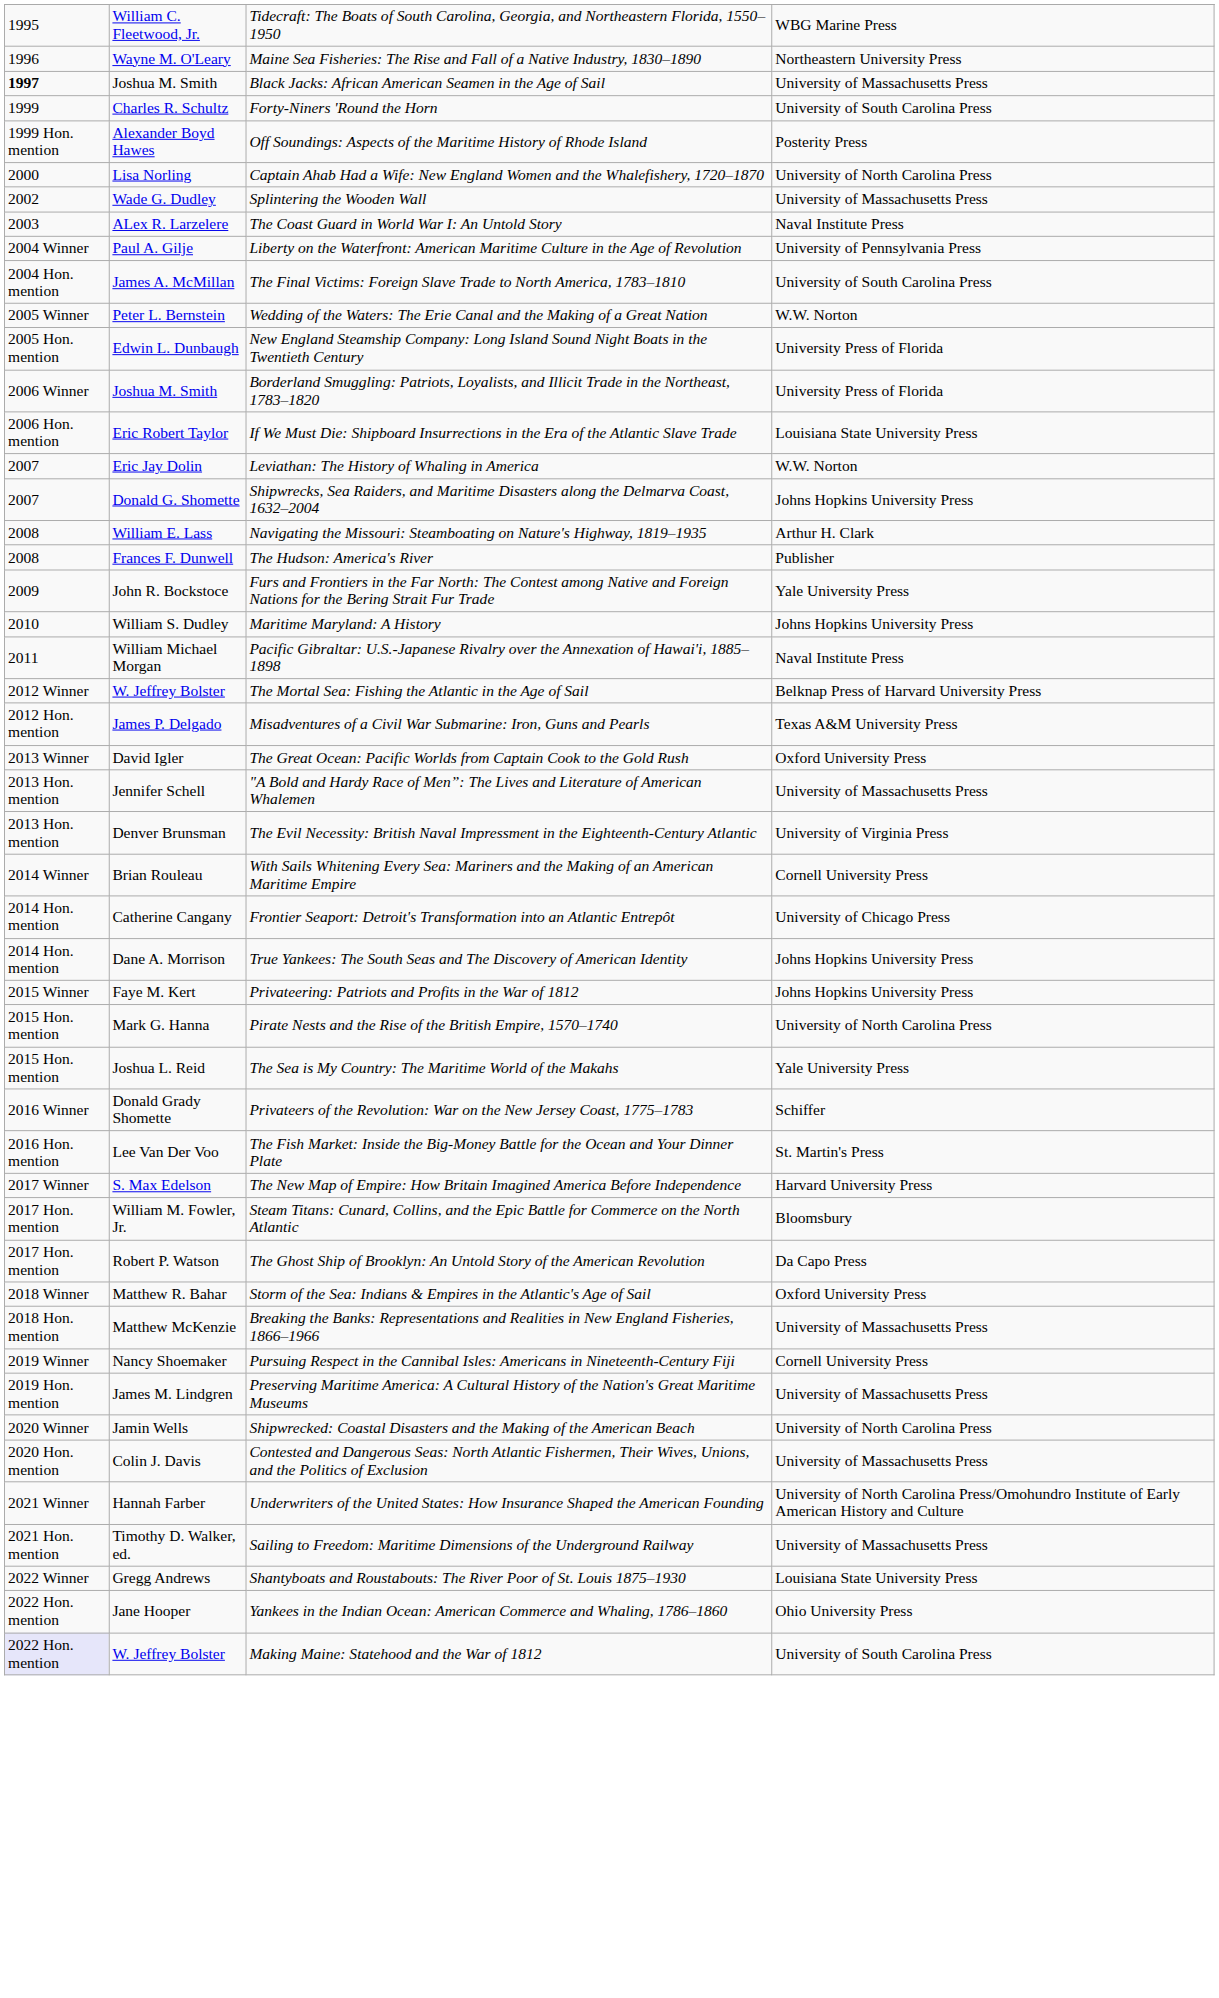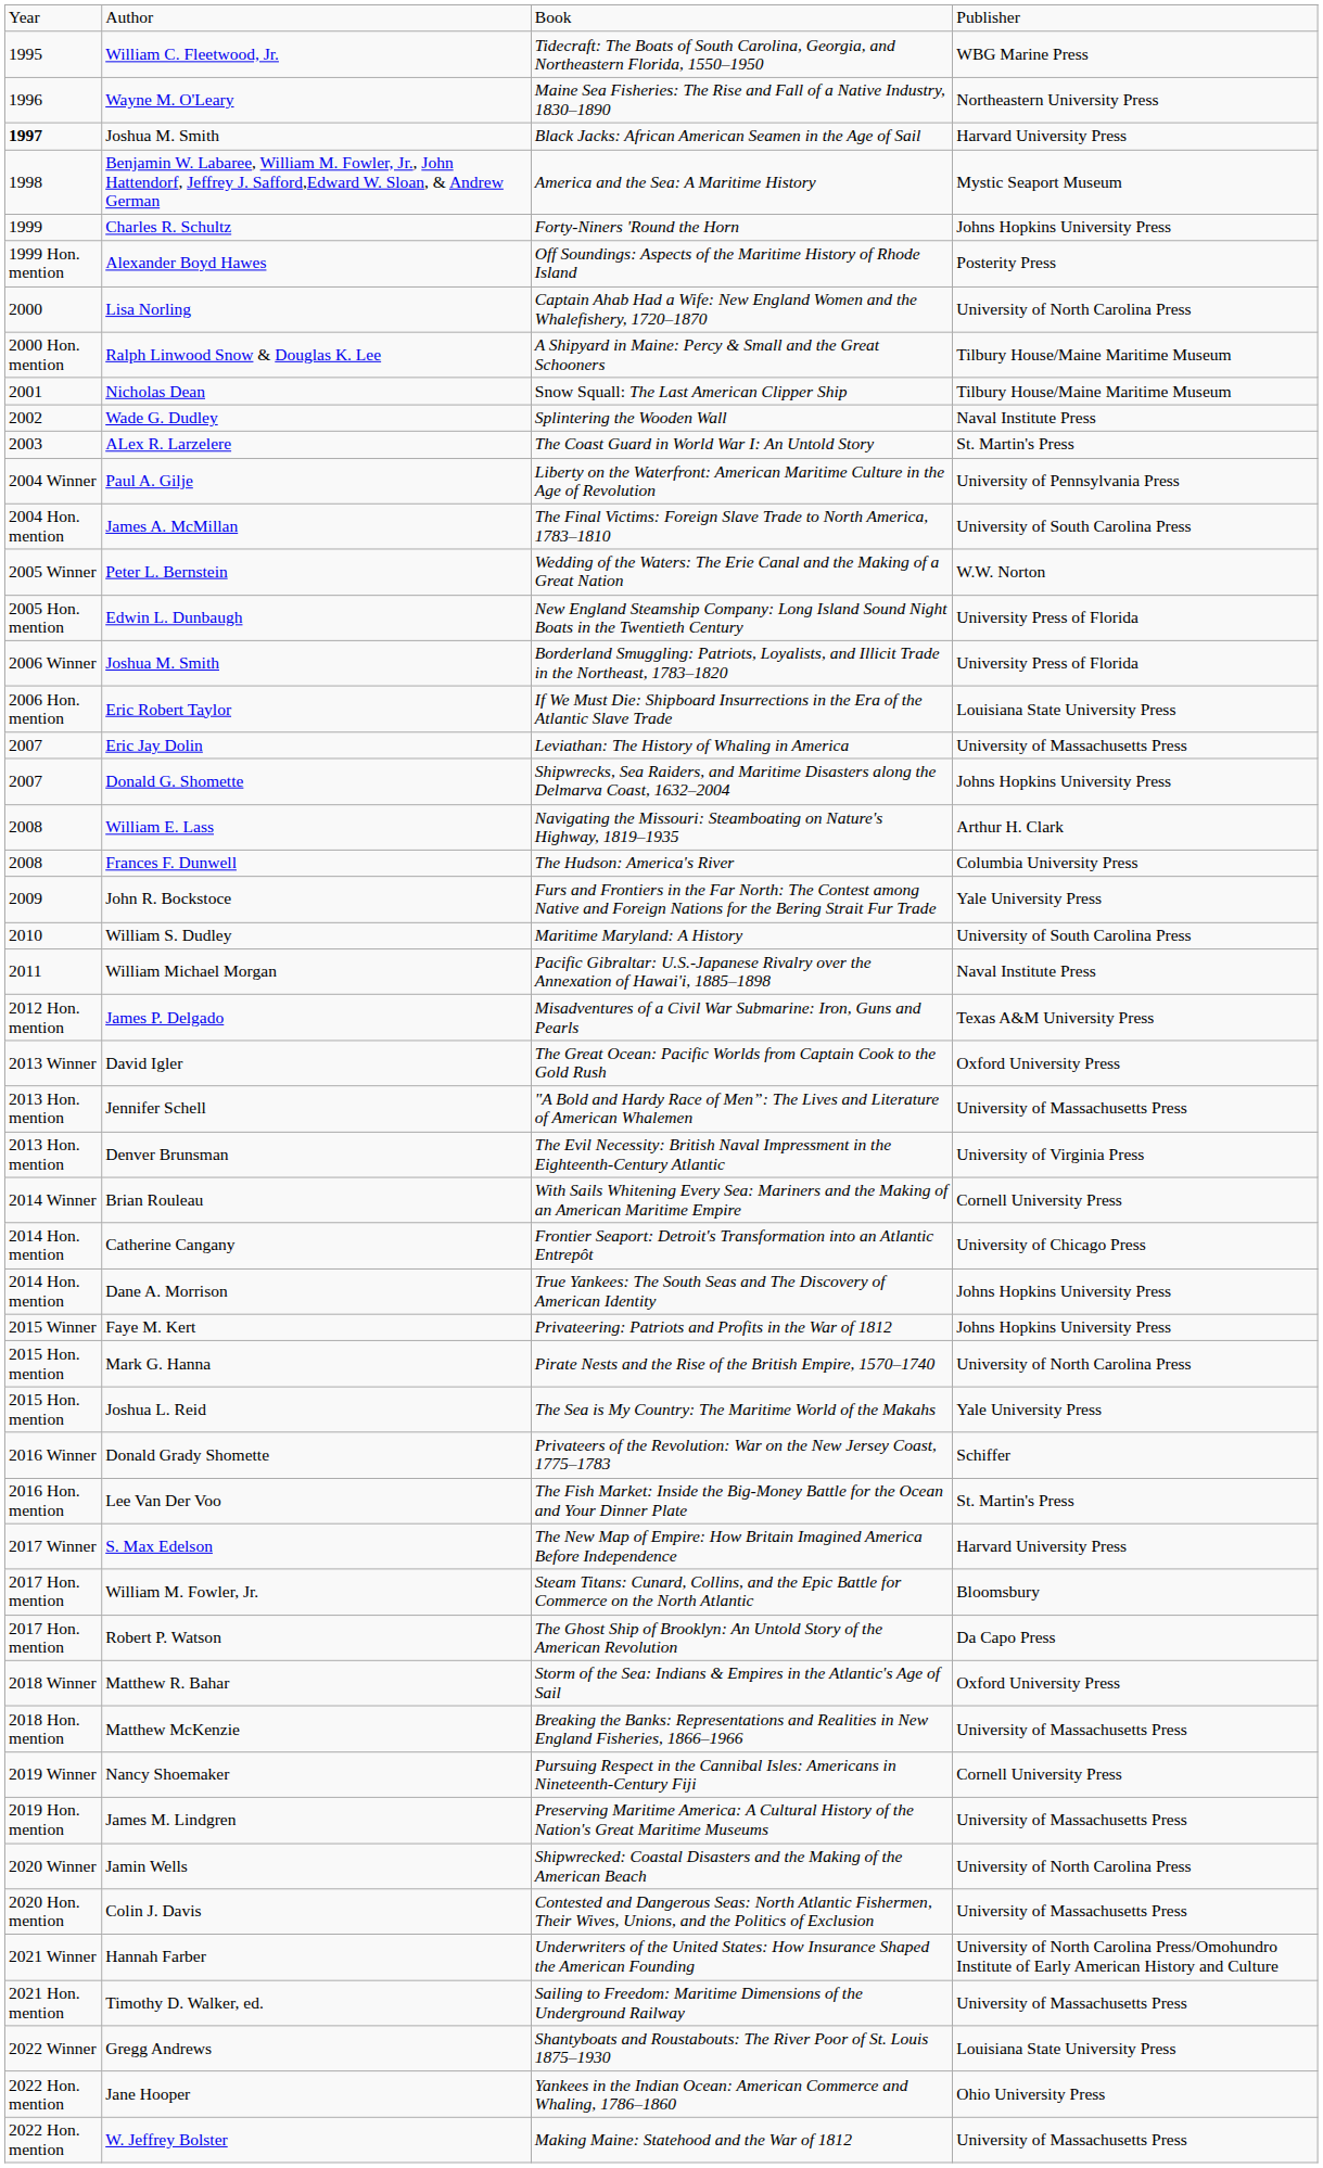 <table class="wikitable">
 <tr>
+</tr>
+<tr>
+<td>Year</td>
+<td>Author</td>
+<td>Book</td>
+<td>Publisher</td>
 </tr>
 <tr>
 <td>1995</td>
 <td><a href='#'>William C. Fleetwood, Jr.</a></td>
 <td><em>Tidecraft: The Boats of South Carolina, Georgia, and Northeastern Florida, 1550–1950</em></td>
 <td>WBG Marine Press</td>
 </tr>
 <tr>
 <td>1996</td>
 <td><a href='#'>Wayne M. O'Leary</a></td>
 <td><em>Maine Sea Fisheries: The Rise and Fall of a Native Industry, 1830–1890</em></td>
 <td>Northeastern University Press</td>
 </tr>
 <tr>
 <td><strong>1997</strong></td>
 <td>Joshua M. Smith</td>
 <td><em>Black Jacks: African American Seamen in the Age of Sail</em></td>
-<td>University of Massachusetts Press</td>
+<td>Harvard University Press</td>
+</tr>
+<tr>
+<td>1998</td>
+<td><a href='#'>Benjamin W. Labaree</a>, <a href='#'>William M. Fowler, Jr.</a>, <a href='#'>John Hattendorf</a>, <a href='#'>Jeffrey J. Safford</a>,<a href='#'>Edward W. Sloan</a>, & <a href='#'>Andrew German</a></td>
+<td><em>America and the Sea: A Maritime History</em></td>
+<td>Mystic Seaport Museum</td>
 </tr>
 <tr>
 <td>1999</td>
 <td><a href='#'>Charles R. Schultz</a></td>
 <td><em>Forty-Niners 'Round the Horn</em></td>
-<td>University of South Carolina Press</td>
+<td>Johns Hopkins University Press</td>
 </tr>
 <tr>
 <td>1999 Hon. mention</td>
 <td><a href='#'>Alexander Boyd Hawes</a></td>
 <td><em>Off Soundings: Aspects of the Maritime History of Rhode Island</em></td>
 <td>Posterity Press</td>
 </tr>
 <tr>
 <td>2000</td>
 <td><a href='#'>Lisa Norling</a></td>
 <td><em>Captain Ahab Had a Wife: New England Women and the Whalefishery, 1720–1870</em></td>
 <td>University of North Carolina Press</td>
 </tr>
 <tr>
+<td>2000 Hon. mention</td>
+<td><a href='#'>Ralph Linwood Snow</a> & <a href='#'>Douglas K. Lee</a></td>
+<td><em>A Shipyard in Maine: Percy & Small and the Great Schooners</em></td>
+<td>Tilbury House/Maine Maritime Museum</td>
+</tr>
+<tr>
+<td>2001</td>
+<td><a href='#'>Nicholas Dean</a></td>
+<td>Snow Squall: <em>The Last American Clipper Ship</em></td>
+<td>Tilbury House/Maine Maritime Museum</td>
+</tr>
+<tr>
 <td>2002</td>
 <td><a href='#'>Wade G. Dudley</a></td>
 <td><em>Splintering the Wooden Wall</em></td>
-<td>University of Massachusetts Press</td>
+<td>Naval Institute Press</td>
 </tr>
 <tr>
 <td>2003</td>
 <td><a href='#'>ALex R. Larzelere</a></td>
 <td><em>The Coast Guard in World War I: An Untold Story</em></td>
-<td>Naval Institute Press</td>
+<td>St. Martin's Press</td>
 </tr>
 <tr>
 <td>2004 Winner</td>
 <td><a href='#'>Paul A. Gilje</a></td>
 <td><em>Liberty on the Waterfront: American Maritime Culture in the Age of Revolution</em></td>
 <td>University of Pennsylvania Press</td>
 </tr>
 <tr>
 <td>2004 Hon. mention</td>
 <td><a href='#'>James A. McMillan</a></td>
 <td><em>The Final Victims: Foreign Slave Trade to North America, 1783–1810</em></td>
 <td>University of South Carolina Press</td>
 </tr>
 <tr>
 <td>2005 Winner</td>
 <td><a href='#'>Peter L. Bernstein</a></td>
 <td><em>Wedding of the Waters: The Erie Canal and the Making of a Great Nation</em></td>
 <td>W.W. Norton</td>
 </tr>
 <tr>
 <td>2005 Hon. mention</td>
 <td><a href='#'>Edwin L. Dunbaugh</a></td>
 <td><em>New England Steamship Company: Long Island Sound Night Boats in the Twentieth Century</em></td>
 <td>University Press of Florida</td>
 </tr>
 <tr>
 <td>2006 Winner</td>
 <td><a href='#'>Joshua M. Smith</a></td>
 <td><em>Borderland Smuggling: Patriots, Loyalists, and Illicit Trade in the Northeast, 1783–1820</em></td>
 <td>University Press of Florida</td>
 </tr>
 <tr>
 <td>2006 Hon. mention</td>
 <td><a href='#'>Eric Robert Taylor</a></td>
 <td><em>If We Must Die: Shipboard Insurrections in the Era of the Atlantic Slave Trade</em></td>
 <td>Louisiana State University Press</td>
 </tr>
 <tr>
 <td>2007</td>
 <td><a href='#'>Eric Jay Dolin</a></td>
 <td><em>Leviathan: The History of Whaling in America</em></td>
-<td>W.W. Norton</td>
+<td>University of Massachusetts Press</td>
 </tr>
 <tr>
 <td>2007</td>
 <td><a href='#'>Donald G. Shomette</a></td>
 <td><em>Shipwrecks, Sea Raiders, and Maritime Disasters along the Delmarva Coast, 1632–2004</em></td>
 <td>Johns Hopkins University Press</td>
 </tr>
 <tr>
 <td>2008</td>
 <td><a href='#'>William E. Lass</a></td>
 <td><em>Navigating the Missouri: Steamboating on Nature's Highway, 1819–1935</em></td>
 <td>Arthur H. Clark</td>
 </tr>
 <tr>
 <td>2008</td>
 <td><a href='#'>Frances F. Dunwell</a></td>
 <td><em>The Hudson: America's River</em></td>
-<td>Publisher</td>
+<td>Columbia University Press</td>
 </tr>
 <tr>
 <td>2009</td>
 <td>John R. Bockstoce</td>
 <td><em>Furs and Frontiers in the Far North: The Contest among Native and Foreign Nations for the Bering Strait Fur Trade</em></td>
 <td>Yale University Press</td>
 </tr>
 <tr>
 <td>2010</td>
 <td>William S. Dudley</td>
 <td><em>Maritime Maryland: A History</em></td>
-<td>Johns Hopkins University Press</td>
+<td>University of South Carolina Press</td>
 </tr>
 <tr>
 <td>2011</td>
 <td>William Michael Morgan</td>
 <td><em>Pacific Gibraltar: U.S.-Japanese Rivalry over the Annexation of Hawai'i, 1885–1898</em></td>
 <td>Naval Institute Press</td>
-</tr>
-<tr>
-<td>2012 Winner</td>
-<td><a href='#'>W. Jeffrey Bolster</a></td>
-<td><em>The Mortal Sea: Fishing the Atlantic in the Age of Sail</em></td>
-<td>Belknap Press of Harvard University Press</td>
 </tr>
 <tr>
 <td>2012 Hon. mention</td>
 <td><a href='#'>James P. Delgado</a></td>
 <td><em>Misadventures of a Civil War Submarine: Iron, Guns and Pearls</em></td>
 <td>Texas A&M University Press</td>
 </tr>
 <tr>
 <td>2013 Winner</td>
 <td>David Igler</td>
 <td><em>The Great Ocean: Pacific Worlds from Captain Cook to the Gold Rush</em></td>
 <td>Oxford University Press</td>
 </tr>
 <tr>
 <td>2013 Hon. mention</td>
 <td>Jennifer Schell</td>
 <td><em>"A Bold and Hardy Race of Men”: The Lives and Literature of American Whalemen</em></td>
 <td>University of Massachusetts Press</td>
 </tr>
 <tr>
 <td>2013 Hon. mention</td>
 <td>Denver Brunsman</td>
 <td><em>The Evil Necessity: British Naval Impressment in the Eighteenth-Century Atlantic</em></td>
 <td>University of Virginia Press</td>
 </tr>
 <tr>
 <td>2014 Winner</td>
 <td>Brian Rouleau</td>
 <td><em>With Sails Whitening Every Sea: Mariners and the Making of an American Maritime Empire</em></td>
 <td>Cornell University Press</td>
 </tr>
 <tr>
 <td>2014 Hon. mention</td>
 <td>Catherine Cangany</td>
 <td><em>Frontier Seaport: Detroit's Transformation into an Atlantic Entrepôt</em></td>
 <td>University of Chicago Press</td>
 </tr>
 <tr>
 <td>2014 Hon. mention</td>
 <td>Dane A. Morrison</td>
 <td><em>True Yankees: The South Seas and The Discovery of American Identity</em></td>
 <td>Johns Hopkins University Press</td>
 </tr>
 <tr>
 <td>2015 Winner</td>
 <td>Faye M. Kert</td>
 <td><em>Privateering: Patriots and Profits in the War of 1812</em></td>
 <td>Johns Hopkins University Press</td>
 </tr>
 <tr>
 <td>2015 Hon. mention</td>
 <td>Mark G. Hanna</td>
 <td><em>Pirate Nests and the Rise of the British Empire, 1570–1740 </em></td>
 <td>University of North Carolina Press</td>
 </tr>
 <tr>
 <td>2015 Hon. mention</td>
 <td>Joshua L. Reid</td>
 <td><em>The Sea is My Country: The Maritime World of the Makahs</em></td>
 <td>Yale University Press</td>
 </tr>
 <tr>
 <td>2016 Winner</td>
 <td>Donald Grady Shomette</td>
 <td><em>Privateers of the Revolution: War on the New Jersey Coast, 1775–1783</em></td>
 <td>Schiffer</td>
 </tr>
 <tr>
 <td>2016 Hon. mention</td>
 <td>Lee Van Der Voo</td>
 <td><em>The Fish Market: Inside the Big-Money Battle for the Ocean and Your Dinner Plate</em></td>
 <td>St. Martin's Press</td>
 </tr>
 <tr>
 <td>2017 Winner</td>
 <td><a href='#'>S. Max Edelson</a></td>
 <td><em>The New Map of Empire: How Britain Imagined America Before Independence</em></td>
 <td>Harvard University Press</td>
 </tr>
 <tr>
 <td>2017 Hon. mention</td>
 <td>William M. Fowler, Jr.</td>
 <td><em>Steam Titans: Cunard, Collins, and the Epic Battle for Commerce on the North Atlantic</em></td>
 <td>Bloomsbury</td>
 </tr>
 <tr>
 <td>2017 Hon. mention</td>
 <td>Robert P. Watson</td>
 <td><em>The Ghost Ship of Brooklyn: An Untold Story of the American Revolution</em></td>
 <td>Da Capo Press</td>
 </tr>
 <tr>
 <td>2018 Winner</td>
 <td>Matthew R. Bahar</td>
 <td><em>Storm of the Sea: Indians & Empires in the Atlantic's Age of Sail</em></td>
 <td>Oxford University Press</td>
 </tr>
 <tr>
 <td>2018 Hon. mention</td>
 <td>Matthew McKenzie</td>
 <td><em>Breaking the Banks: Representations and Realities in New England Fisheries, 1866–1966</em></td>
 <td>University of Massachusetts Press</td>
 </tr>
 <tr>
 <td>2019 Winner</td>
 <td>Nancy Shoemaker</td>
 <td><em>Pursuing Respect in the Cannibal Isles: Americans in Nineteenth-Century Fiji</em></td>
 <td>Cornell University Press</td>
 </tr>
 <tr>
 <td>2019 Hon. mention</td>
 <td>James M. Lindgren</td>
 <td><em>Preserving Maritime America: A Cultural History of the Nation's Great Maritime Museums</em></td>
 <td>University of Massachusetts Press</td>
 </tr>
 <tr>
 <td>2020 Winner</td>
 <td>Jamin Wells</td>
 <td><em>Shipwrecked: Coastal Disasters and the Making of the American Beach</em></td>
 <td>University of North Carolina Press</td>
 </tr>
 <tr>
 <td>2020 Hon. mention</td>
 <td>Colin J. Davis</td>
 <td><em>Contested and Dangerous Seas: North Atlantic Fishermen, Their Wives, Unions, and the Politics of Exclusion</em></td>
 <td>University of Massachusetts Press</td>
 </tr>
 <tr>
 <td>2021 Winner</td>
 <td>Hannah Farber</td>
 <td><em>Underwriters of the United States: How Insurance Shaped the American Founding</em></td>
 <td>University of North Carolina Press/Omohundro Institute of Early American History and Culture</td>
 </tr>
 <tr>
 <td>2021 Hon. mention</td>
 <td>Timothy D. Walker, ed.</td>
 <td><em>Sailing to Freedom: Maritime Dimensions of the Underground Railway</em></td>
 <td>University of Massachusetts Press</td>
 </tr>
 <tr>
 <td>2022 Winner</td>
 <td>Gregg Andrews</td>
 <td><em>Shantyboats and Roustabouts: The River Poor of St. Louis 1875–1930</em></td>
 <td>Louisiana State University Press</td>
 </tr>
 <tr>
 <td>2022 Hon. mention</td>
 <td>Jane Hooper</td>
 <td><em>Yankees in the Indian Ocean: American Commerce and Whaling, 1786–1860</em></td>
 <td>Ohio University Press</td>
 </tr>
 <tr>
-<td style="background: lavender;">2022 Hon. mention</td>
+<td>2022 Hon. mention</td>
 <td><a href='#'>W. Jeffrey Bolster</a></td>
 <td><em>Making Maine: Statehood and the War of 1812</em></td>
-<td>University of South Carolina Press</td>
+<td>University of Massachusetts Press</td>
 </tr>
 </table>
